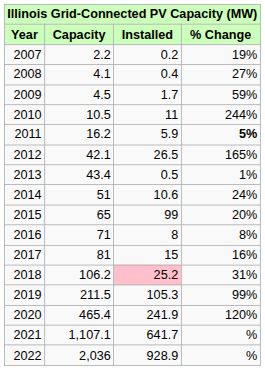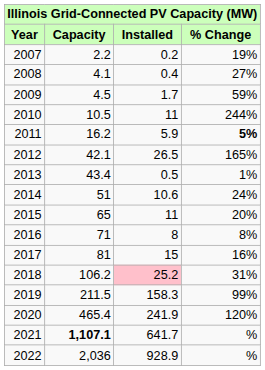 <table class="wikitable" style="text-align:right;">
 <tr>
 <th colspan="4" style="background-color: #cfb;">Illinois Grid-Connected PV Capacity (MW)</th>
 </tr>
 <tr>
 <th style="background-color: #cfb;">Year</th>
 <th style="background-color: #cfb;">Capacity</th>
 <th style="background-color: #cfb;">Installed</th>
 <th style="background-color: #cfb;">% Change</th>
 </tr>
 <tr align=right>
 <td>2007</td>
 <td>2.2</td>
 <td>0.2</td>
 <td>19%</td>
 </tr>
 <tr align=right>
 <td>2008</td>
 <td>4.1</td>
 <td>0.4</td>
 <td>27%</td>
 </tr>
 <tr align=right>
 <td>2009</td>
 <td>4.5</td>
 <td>1.7</td>
 <td>59%</td>
 </tr>
 <tr align=right>
 <td>2010</td>
 <td>10.5</td>
 <td>11</td>
 <td>244%</td>
 </tr>
 <tr align=right>
 <td>2011</td>
 <td>16.2</td>
 <td>5.9</td>
 <td><strong>5%</strong></td>
 </tr>
 <tr align=right>
 <td>2012</td>
 <td>42.1</td>
 <td>26.5</td>
 <td>165%</td>
 </tr>
 <tr align=right>
 <td>2013</td>
 <td>43.4</td>
 <td>0.5</td>
 <td>1%</td>
 </tr>
 <tr align=right>
 <td>2014</td>
 <td>51</td>
 <td>10.6</td>
 <td>24%</td>
 </tr>
 <tr align=right>
 <td>2015</td>
 <td>65</td>
-<td>99</td>
+<td>11</td>
 <td>20%</td>
 </tr>
 <tr align=right>
 <td>2016</td>
 <td>71</td>
 <td>8</td>
 <td>8%</td>
 </tr>
 <tr align=right>
 <td>2017</td>
 <td>81</td>
 <td>15</td>
 <td>16%</td>
 </tr>
 <tr align=right>
 <td>2018</td>
 <td>106.2</td>
 <td style="background: pink;">25.2</td>
 <td>31%</td>
 </tr>
 <tr align=right>
 <td>2019</td>
 <td>211.5</td>
-<td>105.3</td>
+<td>158.3</td>
 <td>99%</td>
 </tr>
 <tr align=right>
 <td>2020</td>
 <td>465.4</td>
 <td>241.9</td>
 <td>120%</td>
 </tr>
 <tr align=right>
 <td>2021</td>
-<td>1,107.1</td>
+<td><strong>1,107.1</strong></td>
 <td>641.7</td>
 <td>%</td>
 </tr>
 <tr align=right>
 <td>2022</td>
 <td>2,036</td>
 <td>928.9</td>
 <td>%</td>
 </tr>
 </table>
